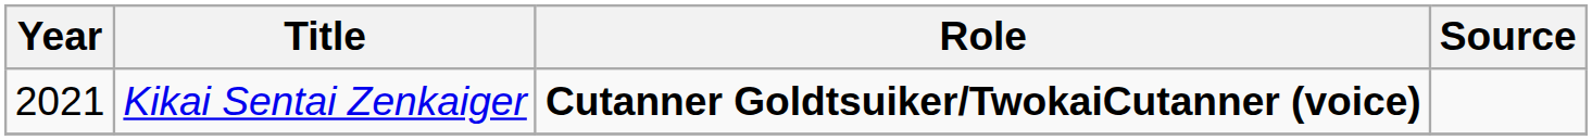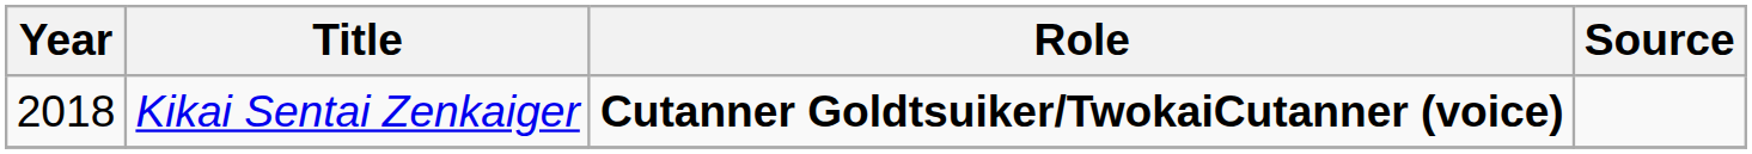 <table class="wikitable sortable plainrowheaders">
 <tr>
 <th>Year</th>
 <th>Title</th>
 <th>Role</th>
 <th class="unsortable">Source</th>
 </tr>
 <tr>
-<td>2021</td>
+<td>2018</td>
 <td><em><a href='#'>Kikai Sentai Zenkaiger</a></em></td>
 <td><strong>Cutanner Goldtsuiker/TwokaiCutanner (voice)</strong></td>
 <td></td>
 </tr>
 <tr>
 </tr>
 </table>
